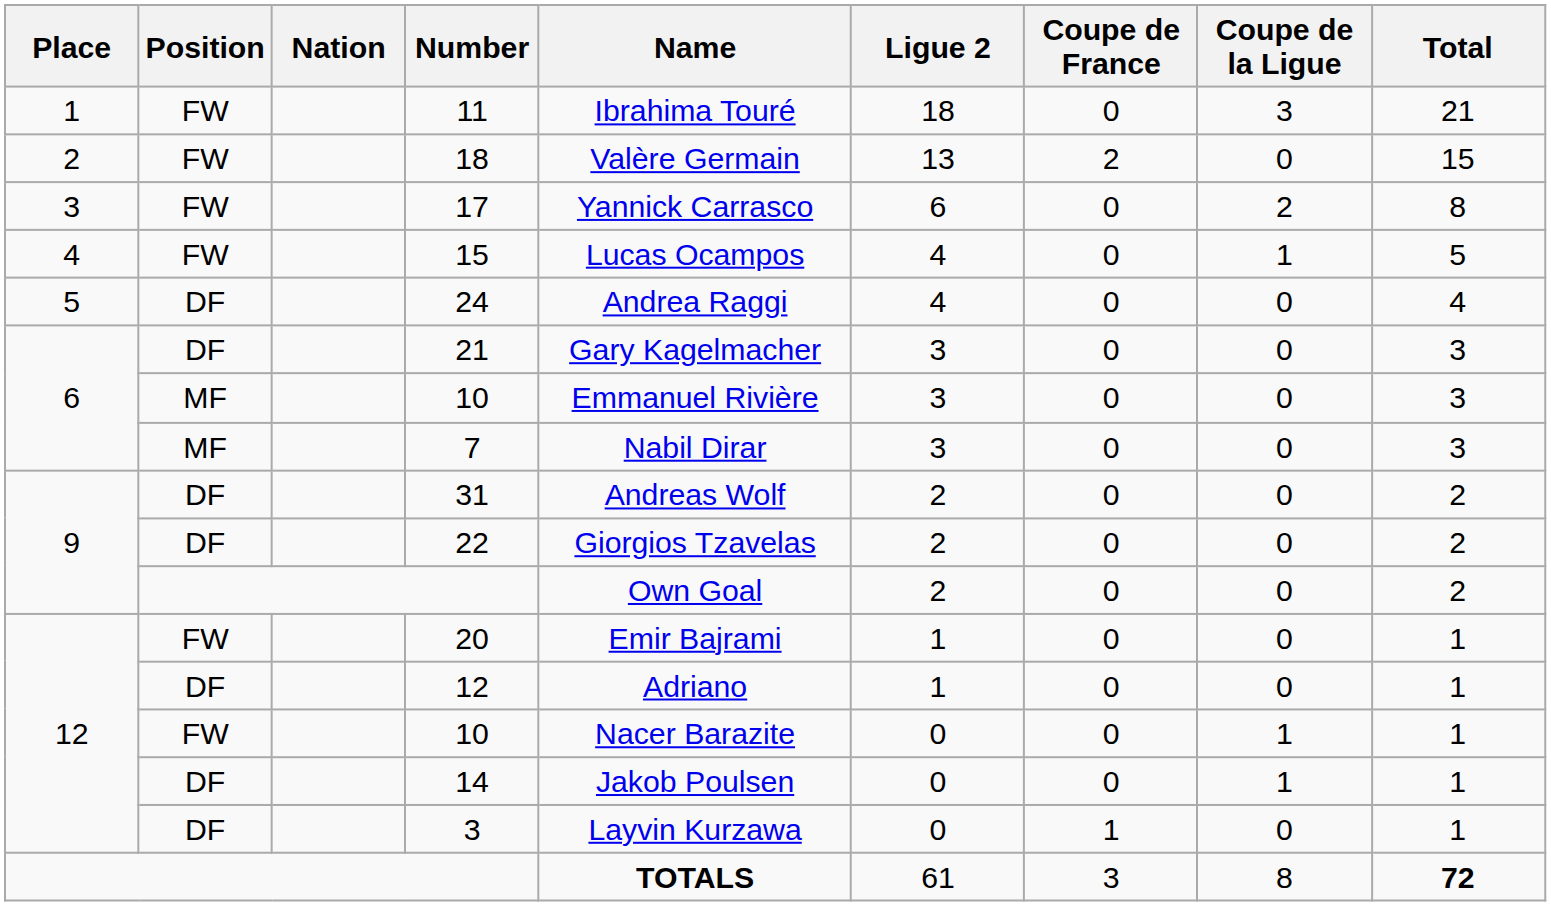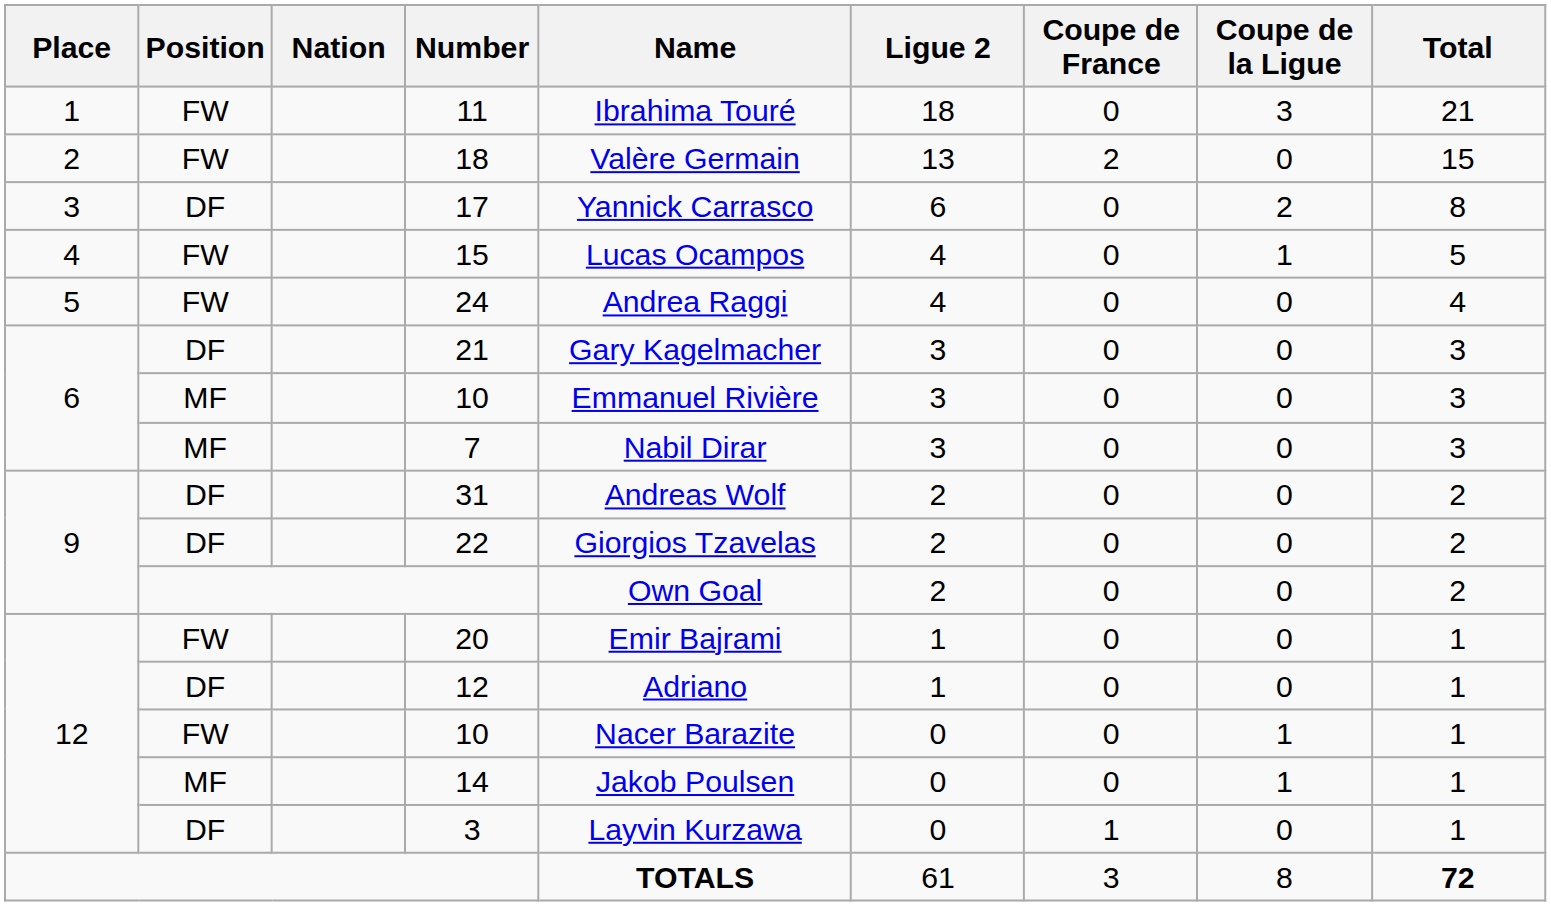 <table class="wikitable" style="font-size: 95%; text-align: center;">
 <tr>
 <th width=60>Place</th>
 <th width=60>Position</th>
 <th width=60>Nation</th>
 <th width=60>Number</th>
 <th width=150>Name</th>
 <th width=80>Ligue 2</th>
 <th width=80>Coupe de France</th>
 <th width=80>Coupe de la Ligue</th>
 <th width=80><strong>Total</strong></th>
 </tr>
 <tr>
 <td>1</td>
 <td>FW</td>
 <td></td>
 <td>11</td>
 <td><a href='#'>Ibrahima Touré</a></td>
 <td>18</td>
 <td>0</td>
 <td>3</td>
 <td>21</td>
 </tr>
 <tr>
 <td>2</td>
 <td>FW</td>
 <td></td>
 <td>18</td>
 <td><a href='#'>Valère Germain</a></td>
 <td>13</td>
 <td>2</td>
 <td>0</td>
 <td>15</td>
 </tr>
 <tr>
 <td>3</td>
-<td>FW</td>
+<td>DF</td>
 <td></td>
 <td>17</td>
 <td><a href='#'>Yannick Carrasco</a></td>
 <td>6</td>
 <td>0</td>
 <td>2</td>
 <td>8</td>
 </tr>
 <tr>
 <td>4</td>
 <td>FW</td>
 <td></td>
 <td>15</td>
 <td><a href='#'>Lucas Ocampos</a></td>
 <td>4</td>
 <td>0</td>
 <td>1</td>
 <td>5</td>
 </tr>
 <tr>
 <td>5</td>
-<td>DF</td>
+<td>FW</td>
 <td></td>
 <td>24</td>
 <td><a href='#'>Andrea Raggi</a></td>
 <td>4</td>
 <td>0</td>
 <td>0</td>
 <td>4</td>
 </tr>
 <tr>
 <td rowspan="3">6</td>
 <td>DF</td>
 <td></td>
 <td>21</td>
 <td><a href='#'>Gary Kagelmacher</a></td>
 <td>3</td>
 <td>0</td>
 <td>0</td>
 <td>3</td>
 </tr>
 <tr>
 <td>MF</td>
 <td></td>
 <td>10</td>
 <td><a href='#'>Emmanuel Rivière</a></td>
 <td>3</td>
 <td>0</td>
 <td>0</td>
 <td>3</td>
 </tr>
 <tr>
 <td>MF</td>
 <td></td>
 <td>7</td>
 <td><a href='#'>Nabil Dirar</a></td>
 <td>3</td>
 <td>0</td>
 <td>0</td>
 <td>3</td>
 </tr>
 <tr>
 <td rowspan="3">9</td>
 <td>DF</td>
 <td></td>
 <td>31</td>
 <td><a href='#'>Andreas Wolf</a></td>
 <td>2</td>
 <td>0</td>
 <td>0</td>
 <td>2</td>
 </tr>
 <tr>
 <td>DF</td>
 <td></td>
 <td>22</td>
 <td><a href='#'>Giorgios Tzavelas</a></td>
 <td>2</td>
 <td>0</td>
 <td>0</td>
 <td>2</td>
 </tr>
 <tr>
 <td colspan="3"></td>
 <td><a href='#'>Own Goal</a></td>
 <td>2</td>
 <td>0</td>
 <td>0</td>
 <td>2</td>
 </tr>
 <tr>
 <td rowspan="5">12</td>
 <td>FW</td>
 <td></td>
 <td>20</td>
 <td><a href='#'>Emir Bajrami</a></td>
 <td>1</td>
 <td>0</td>
 <td>0</td>
 <td>1</td>
 </tr>
 <tr>
 <td>DF</td>
 <td></td>
 <td>12</td>
 <td><a href='#'>Adriano</a></td>
 <td>1</td>
 <td>0</td>
 <td>0</td>
 <td>1</td>
 </tr>
 <tr>
 <td>FW</td>
 <td></td>
 <td>10</td>
 <td><a href='#'>Nacer Barazite</a></td>
 <td>0</td>
 <td>0</td>
 <td>1</td>
 <td>1</td>
 </tr>
 <tr>
-<td>DF</td>
+<td>MF</td>
 <td></td>
 <td>14</td>
 <td><a href='#'>Jakob Poulsen</a></td>
 <td>0</td>
 <td>0</td>
 <td>1</td>
 <td>1</td>
 </tr>
 <tr>
 <td>DF</td>
 <td></td>
 <td>3</td>
 <td><a href='#'>Layvin Kurzawa</a></td>
 <td>0</td>
 <td>1</td>
 <td>0</td>
 <td>1</td>
 </tr>
 <tr>
 <td colspan="4"></td>
 <td><strong>TOTALS</strong></td>
 <td>61</td>
 <td>3</td>
 <td>8</td>
 <td><strong>72</strong></td>
 </tr>
 </table>
